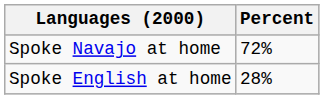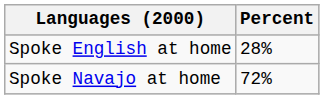 <table class="wikitable sortable collapsible" style="font-size: 90%;">
 <tr>
 <th>Languages (2000) </th>
 <th>Percent</th>
 </tr>
 <tr>
+<td>Spoke <a href='#'>English</a> at home</td>
+<td>28%</td>
+</tr>
+<tr>
 <td>Spoke <a href='#'>Navajo</a> at home</td>
 <td>72%</td>
 </tr>
-<tr>
-<td>Spoke <a href='#'>English</a> at home</td>
-<td>28%</td>
-</tr>
 </table>
